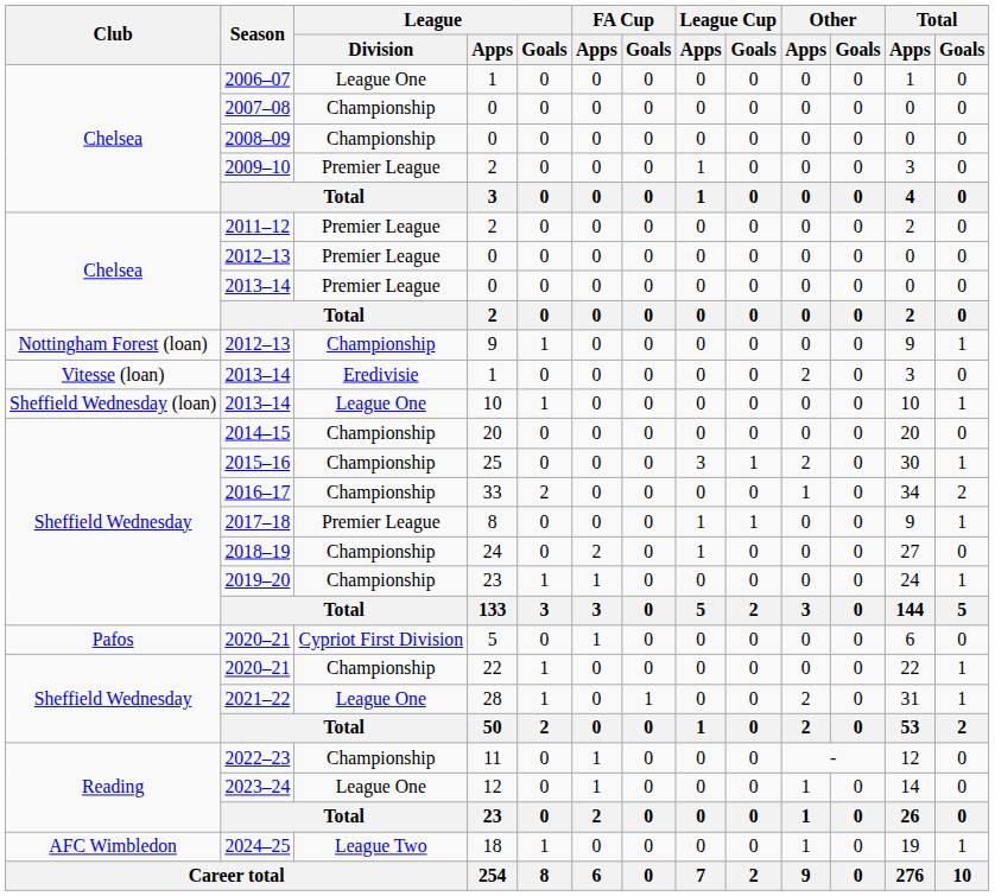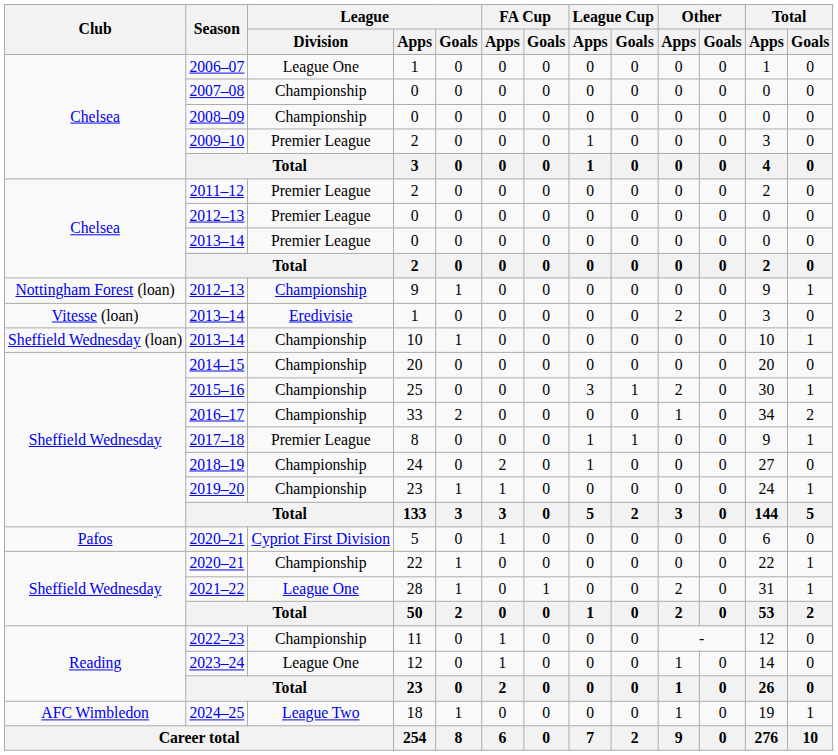 <table class="wikitable" style="text-align:center">
 <tr>
 <th rowspan="2">Club</th>
 <th rowspan="2">Season</th>
 <th colspan="3">League</th>
 <th colspan="2">FA Cup</th>
 <th colspan="2">League Cup</th>
 <th colspan="2">Other</th>
 <th colspan="2">Total</th>
 </tr>
 <tr>
 <th>Division</th>
 <th>Apps</th>
 <th>Goals</th>
 <th>Apps</th>
 <th>Goals</th>
 <th>Apps</th>
 <th>Goals</th>
 <th>Apps</th>
 <th>Goals</th>
 <th>Apps</th>
 <th>Goals</th>
 </tr>
 <tr>
 <td rowspan="5"><a href='#'>Chelsea</a></td>
 <td><a href='#'>2006–07</a></td>
 <td>League One</td>
 <td>1</td>
 <td>0</td>
 <td>0</td>
 <td>0</td>
 <td>0</td>
 <td>0</td>
 <td>0</td>
 <td>0</td>
 <td>1</td>
 <td>0</td>
 </tr>
 <tr>
 <td><a href='#'>2007–08</a></td>
 <td>Championship</td>
 <td>0</td>
 <td>0</td>
 <td>0</td>
 <td>0</td>
 <td>0</td>
 <td>0</td>
 <td>0</td>
 <td>0</td>
 <td>0</td>
 <td>0</td>
 </tr>
 <tr>
 <td><a href='#'>2008–09</a></td>
 <td>Championship</td>
 <td>0</td>
 <td>0</td>
 <td>0</td>
 <td>0</td>
 <td>0</td>
 <td>0</td>
 <td>0</td>
 <td>0</td>
 <td>0</td>
 <td>0</td>
 </tr>
 <tr>
 <td><a href='#'>2009–10</a></td>
 <td>Premier League</td>
 <td>2</td>
 <td>0</td>
 <td>0</td>
 <td>0</td>
 <td>1</td>
 <td>0</td>
 <td>0</td>
 <td>0</td>
 <td>3</td>
 <td>0</td>
 </tr>
 <tr>
 <th colspan="2">Total</th>
 <th>3</th>
 <th>0</th>
 <th>0</th>
 <th>0</th>
 <th>1</th>
 <th>0</th>
 <th>0</th>
 <th>0</th>
 <th>4</th>
 <th>0</th>
 </tr>
 <tr>
 <td rowspan="4"><a href='#'>Chelsea</a></td>
 <td><a href='#'>2011–12</a></td>
 <td>Premier League</td>
 <td>2</td>
 <td>0</td>
 <td>0</td>
 <td>0</td>
 <td>0</td>
 <td>0</td>
 <td>0</td>
 <td>0</td>
 <td>2</td>
 <td>0</td>
 </tr>
 <tr>
 <td><a href='#'>2012–13</a></td>
 <td>Premier League</td>
 <td>0</td>
 <td>0</td>
 <td>0</td>
 <td>0</td>
 <td>0</td>
 <td>0</td>
 <td>0</td>
 <td>0</td>
 <td>0</td>
 <td>0</td>
 </tr>
 <tr>
 <td><a href='#'>2013–14</a></td>
 <td>Premier League</td>
 <td>0</td>
 <td>0</td>
 <td>0</td>
 <td>0</td>
 <td>0</td>
 <td>0</td>
 <td>0</td>
 <td>0</td>
 <td>0</td>
 <td>0</td>
 </tr>
 <tr>
 <th colspan="2">Total</th>
 <th>2</th>
 <th>0</th>
 <th>0</th>
 <th>0</th>
 <th>0</th>
 <th>0</th>
 <th>0</th>
 <th>0</th>
 <th>2</th>
 <th>0</th>
 </tr>
 <tr>
 <td><a href='#'>Nottingham Forest</a> (loan)</td>
 <td><a href='#'>2012–13</a></td>
 <td><a href='#'>Championship</a></td>
 <td>9</td>
 <td>1</td>
 <td>0</td>
 <td>0</td>
 <td>0</td>
 <td>0</td>
 <td>0</td>
 <td>0</td>
 <td>9</td>
 <td>1</td>
 </tr>
 <tr>
 <td><a href='#'>Vitesse</a> (loan)</td>
 <td><a href='#'>2013–14</a></td>
 <td><a href='#'>Eredivisie</a></td>
 <td>1</td>
 <td>0</td>
 <td>0</td>
 <td>0</td>
 <td>0</td>
 <td>0</td>
 <td>2</td>
 <td>0</td>
 <td>3</td>
 <td>0</td>
 </tr>
 <tr>
 <td><a href='#'>Sheffield Wednesday</a> (loan)</td>
 <td><a href='#'>2013–14</a></td>
-<td><a href='#'>League One</a></td>
+<td>Championship</td>
 <td>10</td>
 <td>1</td>
 <td>0</td>
 <td>0</td>
 <td>0</td>
 <td>0</td>
 <td>0</td>
 <td>0</td>
 <td>10</td>
 <td>1</td>
 </tr>
 <tr>
 <td rowspan="7"><a href='#'>Sheffield Wednesday</a></td>
 <td><a href='#'>2014–15</a></td>
 <td>Championship</td>
 <td>20</td>
 <td>0</td>
 <td>0</td>
 <td>0</td>
 <td>0</td>
 <td>0</td>
 <td>0</td>
 <td>0</td>
 <td>20</td>
 <td>0</td>
 </tr>
 <tr>
 <td><a href='#'>2015–16</a></td>
 <td>Championship</td>
 <td>25</td>
 <td>0</td>
 <td>0</td>
 <td>0</td>
 <td>3</td>
 <td>1</td>
 <td>2</td>
 <td>0</td>
 <td>30</td>
 <td>1</td>
 </tr>
 <tr>
 <td><a href='#'>2016–17</a></td>
 <td>Championship</td>
 <td>33</td>
 <td>2</td>
 <td>0</td>
 <td>0</td>
 <td>0</td>
 <td>0</td>
 <td>1</td>
 <td>0</td>
 <td>34</td>
 <td>2</td>
 </tr>
 <tr>
 <td><a href='#'>2017–18</a></td>
 <td>Premier League</td>
 <td>8</td>
 <td>0</td>
 <td>0</td>
 <td>0</td>
 <td>1</td>
 <td>1</td>
 <td>0</td>
 <td>0</td>
 <td>9</td>
 <td>1</td>
 </tr>
 <tr>
 <td><a href='#'>2018–19</a></td>
 <td>Championship</td>
 <td>24</td>
 <td>0</td>
 <td>2</td>
 <td>0</td>
 <td>1</td>
 <td>0</td>
 <td>0</td>
 <td>0</td>
 <td>27</td>
 <td>0</td>
 </tr>
 <tr>
 <td><a href='#'>2019–20</a></td>
 <td>Championship</td>
 <td>23</td>
 <td>1</td>
 <td>1</td>
 <td>0</td>
 <td>0</td>
 <td>0</td>
 <td>0</td>
 <td>0</td>
 <td>24</td>
 <td>1</td>
 </tr>
 <tr>
 <th colspan="2">Total</th>
 <th>133</th>
 <th>3</th>
 <th>3</th>
 <th>0</th>
 <th>5</th>
 <th>2</th>
 <th>3</th>
 <th>0</th>
 <th>144</th>
 <th>5</th>
 </tr>
 <tr>
 <td><a href='#'>Pafos</a></td>
 <td><a href='#'>2020–21</a></td>
 <td><a href='#'>Cypriot First Division</a></td>
 <td>5</td>
 <td>0</td>
 <td>1</td>
 <td>0</td>
 <td>0</td>
 <td>0</td>
 <td>0</td>
 <td>0</td>
 <td>6</td>
 <td>0</td>
 </tr>
 <tr>
 <td rowspan=3><a href='#'>Sheffield Wednesday</a></td>
 <td><a href='#'>2020–21</a></td>
 <td>Championship</td>
 <td>22</td>
 <td>1</td>
 <td>0</td>
 <td>0</td>
 <td>0</td>
 <td>0</td>
 <td>0</td>
 <td>0</td>
 <td>22</td>
 <td>1</td>
 </tr>
 <tr>
 <td><a href='#'>2021–22</a></td>
 <td><a href='#'>League One</a></td>
 <td>28</td>
 <td>1</td>
 <td>0</td>
 <td>1</td>
 <td>0</td>
 <td>0</td>
 <td>2</td>
 <td>0</td>
 <td>31</td>
 <td>1</td>
 </tr>
 <tr>
 <th colspan="2">Total</th>
 <th>50</th>
 <th>2</th>
 <th>0</th>
 <th>0</th>
 <th>1</th>
 <th>0</th>
 <th>2</th>
 <th>0</th>
 <th>53</th>
 <th>2</th>
 </tr>
 <tr>
 <td rowspan=3><a href='#'>Reading</a></td>
 <td><a href='#'>2022–23</a></td>
 <td>Championship</td>
 <td>11</td>
 <td>0</td>
 <td>1</td>
 <td>0</td>
 <td>0</td>
 <td>0</td>
 <td colspan="2">-</td>
 <td>12</td>
 <td>0</td>
 </tr>
 <tr>
 <td><a href='#'>2023–24</a></td>
 <td>League One</td>
 <td>12</td>
 <td>0</td>
 <td>1</td>
 <td>0</td>
 <td>0</td>
 <td>0</td>
 <td>1</td>
 <td>0</td>
 <td>14</td>
 <td>0</td>
 </tr>
 <tr>
 <th colspan="2">Total</th>
 <th>23</th>
 <th>0</th>
 <th>2</th>
 <th>0</th>
 <th>0</th>
 <th>0</th>
 <th>1</th>
 <th>0</th>
 <th>26</th>
 <th>0</th>
 </tr>
 <tr>
 <td><a href='#'>AFC Wimbledon</a></td>
 <td><a href='#'>2024–25</a></td>
 <td><a href='#'>League Two</a></td>
 <td>18</td>
 <td>1</td>
 <td>0</td>
 <td>0</td>
 <td>0</td>
 <td>0</td>
 <td>1</td>
 <td>0</td>
 <td>19</td>
 <td>1</td>
 </tr>
 <tr>
 <th colspan="3">Career total</th>
 <th>254</th>
 <th>8</th>
 <th>6</th>
 <th>0</th>
 <th>7</th>
 <th>2</th>
 <th>9</th>
 <th>0</th>
 <th>276</th>
 <th>10</th>
 </tr>
 </table>
